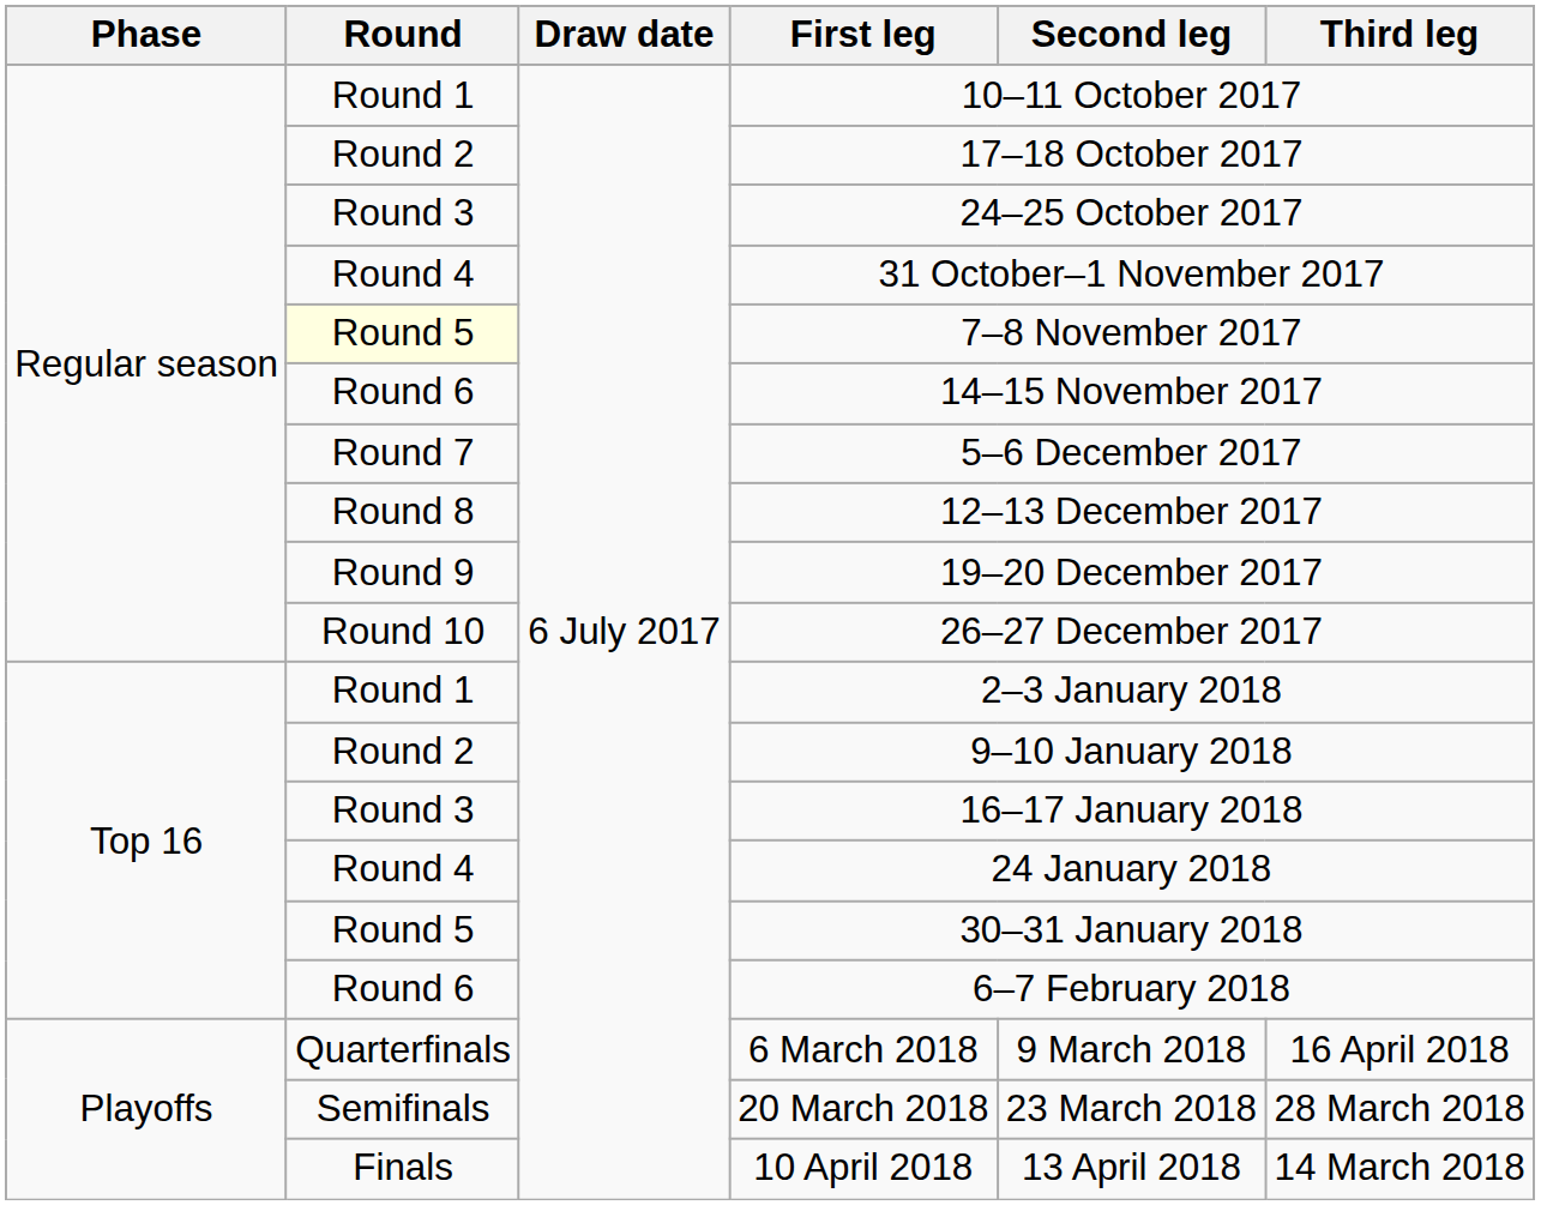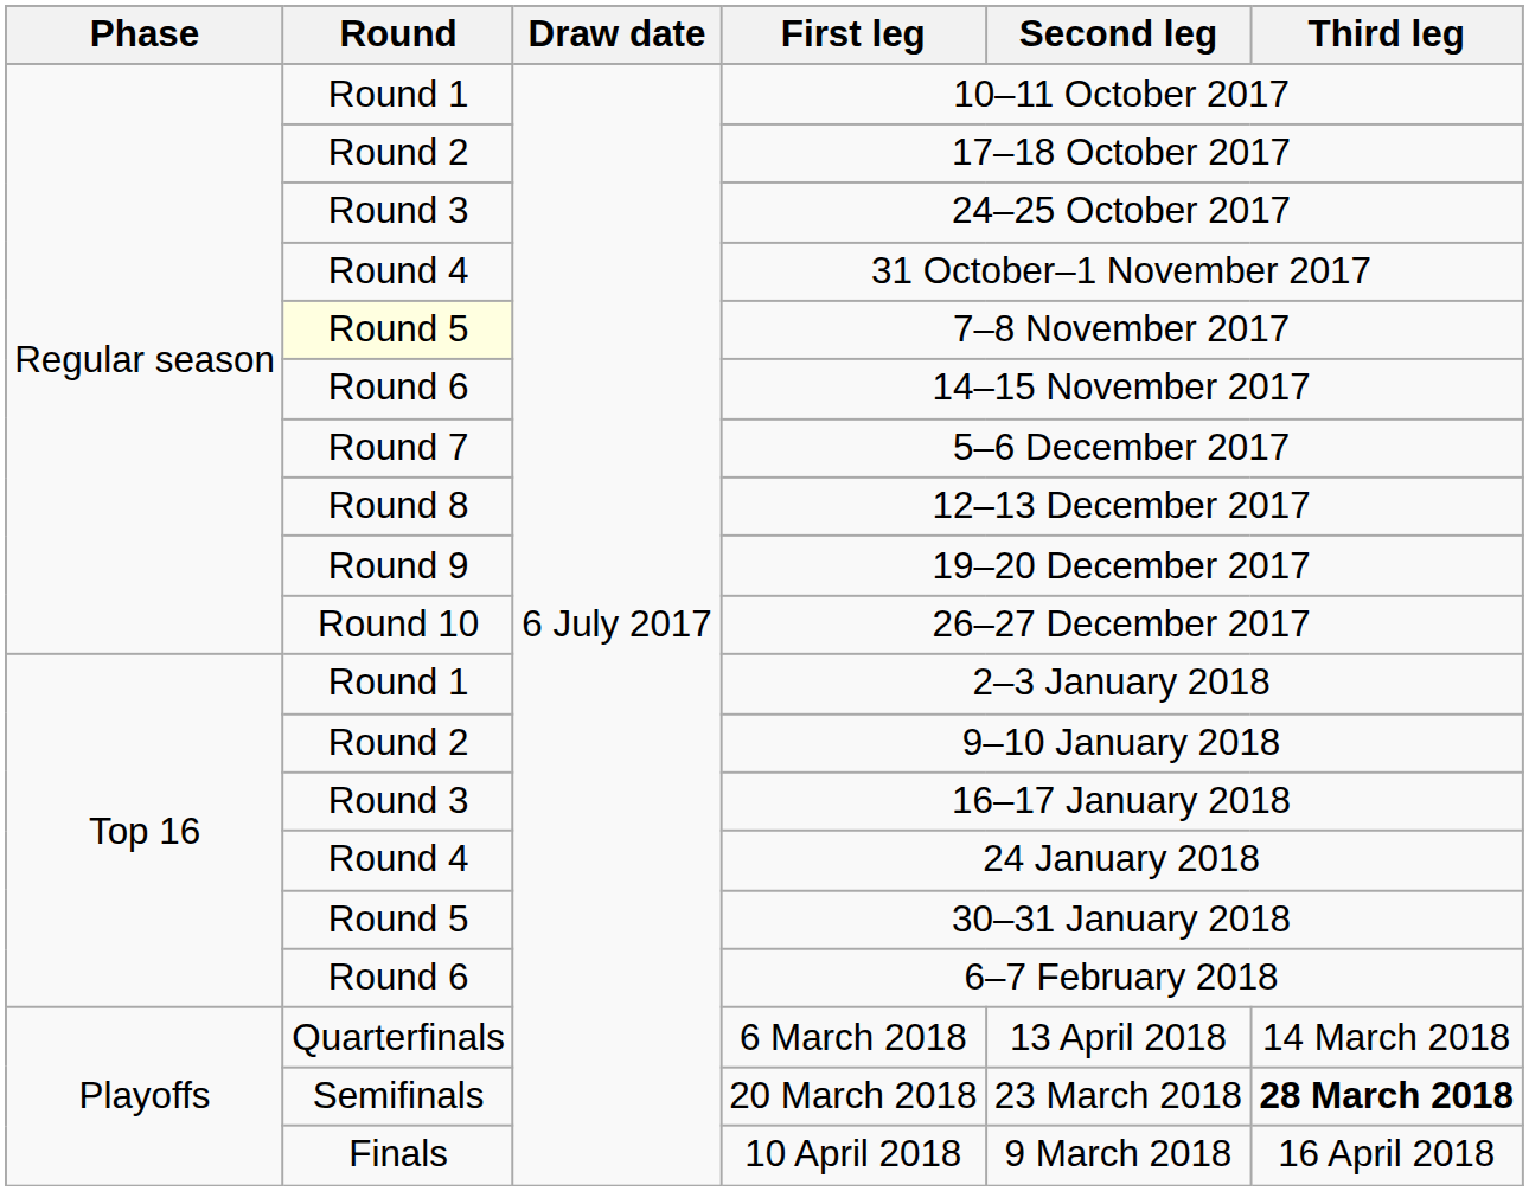 <table class="wikitable" style="text-align:center">
 <tr>
 <th>Phase</th>
 <th>Round</th>
 <th>Draw date</th>
 <th>First leg</th>
 <th>Second leg</th>
 <th>Third leg</th>
 </tr>
 <tr>
 <td rowspan=10>Regular season</td>
 <td>Round 1</td>
 <td rowspan=19>6 July 2017</td>
 <td colspan=3>10–11 October 2017</td>
 </tr>
 <tr>
 <td>Round 2</td>
 <td colspan=3>17–18 October 2017</td>
 </tr>
 <tr>
 <td>Round 3</td>
 <td colspan=3>24–25 October 2017</td>
 </tr>
 <tr>
 <td>Round 4</td>
 <td colspan=3>31 October–1 November 2017</td>
 </tr>
 <tr>
 <td style="background: lightyellow;">Round 5</td>
 <td colspan=3>7–8 November 2017</td>
 </tr>
 <tr>
 <td>Round 6</td>
 <td colspan=3>14–15 November 2017</td>
 </tr>
 <tr>
 <td>Round 7</td>
 <td colspan=3>5–6 December 2017</td>
 </tr>
 <tr>
 <td>Round 8</td>
 <td colspan=3>12–13 December 2017</td>
 </tr>
 <tr>
 <td>Round 9</td>
 <td colspan=3>19–20 December 2017</td>
 </tr>
 <tr>
 <td>Round 10</td>
 <td colspan=3>26–27 December 2017</td>
 </tr>
 <tr>
 <td rowspan=6>Top 16</td>
 <td>Round 1</td>
 <td colspan=3>2–3 January 2018</td>
 </tr>
 <tr>
 <td>Round 2</td>
 <td colspan=3>9–10 January 2018</td>
 </tr>
 <tr>
 <td>Round 3</td>
 <td colspan=3>16–17 January 2018</td>
 </tr>
 <tr>
 <td>Round 4</td>
 <td colspan=3>24 January 2018</td>
 </tr>
 <tr>
 <td>Round 5</td>
 <td colspan=3>30–31 January 2018</td>
 </tr>
 <tr>
 <td>Round 6</td>
 <td colspan=3>6–7 February 2018</td>
 </tr>
 <tr>
 <td rowspan=3>Playoffs</td>
 <td>Quarterfinals</td>
 <td>6 March 2018</td>
-<td>9 March 2018</td>
-<td>16 April 2018</td>
+<td>13 April 2018</td>
+<td>14 March 2018</td>
 </tr>
 <tr>
 <td>Semifinals</td>
 <td>20 March 2018</td>
 <td>23 March 2018</td>
-<td>28 March 2018</td>
+<td><strong>28 March 2018</strong></td>
 </tr>
 <tr>
 <td>Finals</td>
 <td>10 April 2018</td>
-<td>13 April 2018</td>
-<td>14 March 2018</td>
+<td>9 March 2018</td>
+<td>16 April 2018</td>
 </tr>
 </table>
